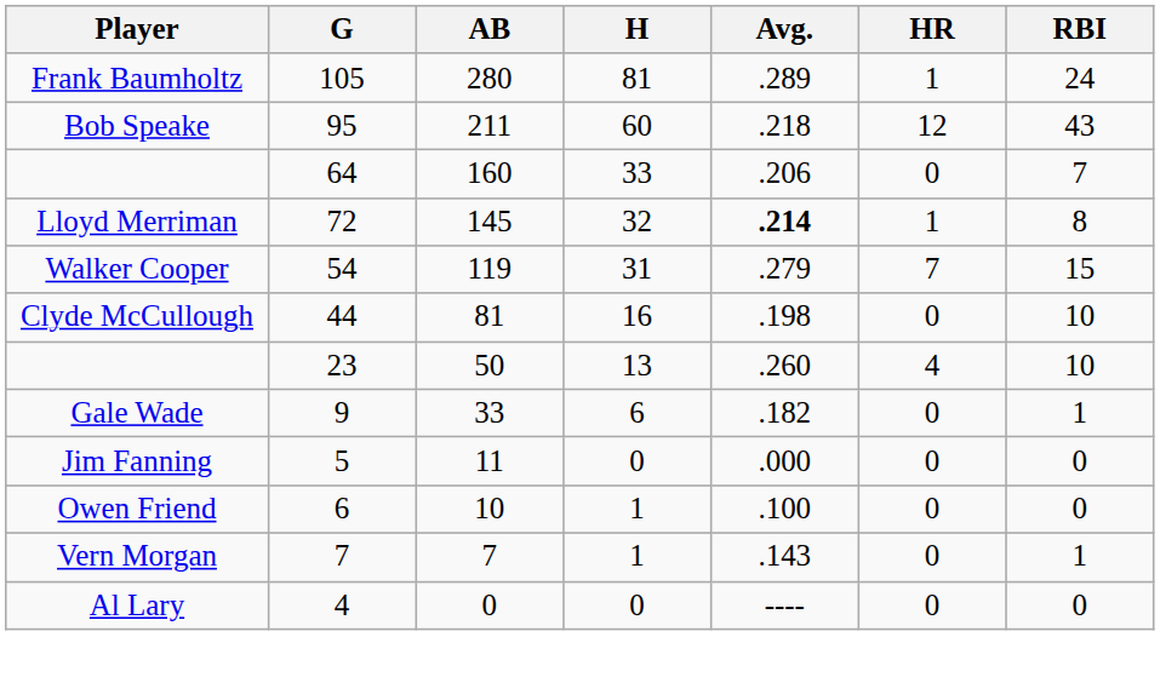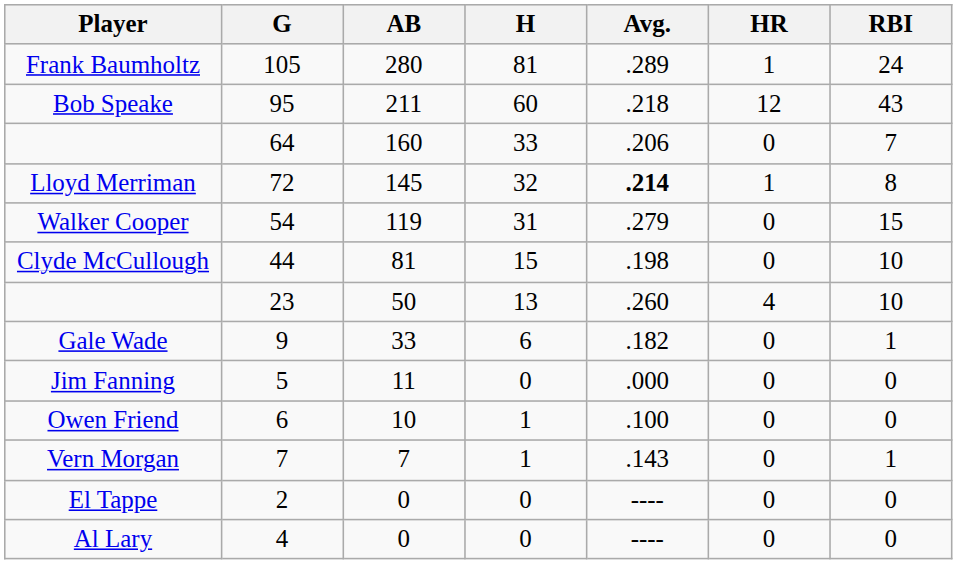 <table class="wikitable sortable">
 <tr>
 <th bgcolor="#DDDDFF" width="16%">Player</th>
 <th bgcolor="#DDDDFF" width="9%">G</th>
 <th bgcolor="#DDDDFF" width="9%">AB</th>
 <th bgcolor="#DDDDFF" width="9%">H</th>
 <th bgcolor="#DDDDFF" width="9%">Avg.</th>
 <th bgcolor="#DDDDFF" width="9%">HR</th>
 <th bgcolor="#DDDDFF" width="9%">RBI</th>
 </tr>
 <tr align="center">
 <td><a href='#'>Frank Baumholtz</a></td>
 <td>105</td>
 <td>280</td>
 <td>81</td>
 <td>.289</td>
 <td>1</td>
 <td>24</td>
 </tr>
 <tr align=center>
 <td><a href='#'>Bob Speake</a></td>
 <td>95</td>
 <td>211</td>
 <td>60</td>
 <td>.218</td>
 <td>12</td>
 <td>43</td>
 </tr>
 <tr align=center>
 <td></td>
 <td>64</td>
 <td>160</td>
 <td>33</td>
 <td>.206</td>
 <td>0</td>
 <td>7</td>
 </tr>
 <tr align="center">
 <td><a href='#'>Lloyd Merriman</a></td>
 <td>72</td>
 <td>145</td>
 <td>32</td>
 <td><strong>.214</strong></td>
 <td>1</td>
 <td>8</td>
 </tr>
 <tr align=center>
 <td><a href='#'>Walker Cooper</a></td>
 <td>54</td>
 <td>119</td>
 <td>31</td>
 <td>.279</td>
-<td>7</td>
+<td>0</td>
 <td>15</td>
 </tr>
 <tr align=center>
 <td><a href='#'>Clyde McCullough</a></td>
 <td>44</td>
 <td>81</td>
-<td>16</td>
+<td>15</td>
 <td>.198</td>
 <td>0</td>
 <td>10</td>
 </tr>
 <tr align=center>
 <td></td>
 <td>23</td>
 <td>50</td>
 <td>13</td>
 <td>.260</td>
 <td>4</td>
 <td>10</td>
 </tr>
 <tr align="center">
 <td><a href='#'>Gale Wade</a></td>
 <td>9</td>
 <td>33</td>
 <td>6</td>
 <td>.182</td>
 <td>0</td>
 <td>1</td>
 </tr>
 <tr align=center>
 <td><a href='#'>Jim Fanning</a></td>
 <td>5</td>
 <td>11</td>
 <td>0</td>
 <td>.000</td>
 <td>0</td>
 <td>0</td>
 </tr>
 <tr align=center>
 <td><a href='#'>Owen Friend</a></td>
 <td>6</td>
 <td>10</td>
 <td>1</td>
 <td>.100</td>
 <td>0</td>
 <td>0</td>
 </tr>
 <tr align=center>
 <td><a href='#'>Vern Morgan</a></td>
 <td>7</td>
 <td>7</td>
 <td>1</td>
 <td>.143</td>
 <td>0</td>
 <td>1</td>
 </tr>
 <tr align=center>
+<td><a href='#'>El Tappe</a></td>
+<td>2</td>
+<td>0</td>
+<td>0</td>
+<td>----</td>
+<td>0</td>
+<td>0</td>
+</tr>
+<tr align=center>
 <td><a href='#'>Al Lary</a></td>
 <td>4</td>
 <td>0</td>
 <td>0</td>
 <td>----</td>
 <td>0</td>
 <td>0</td>
 </tr>
 </table>
